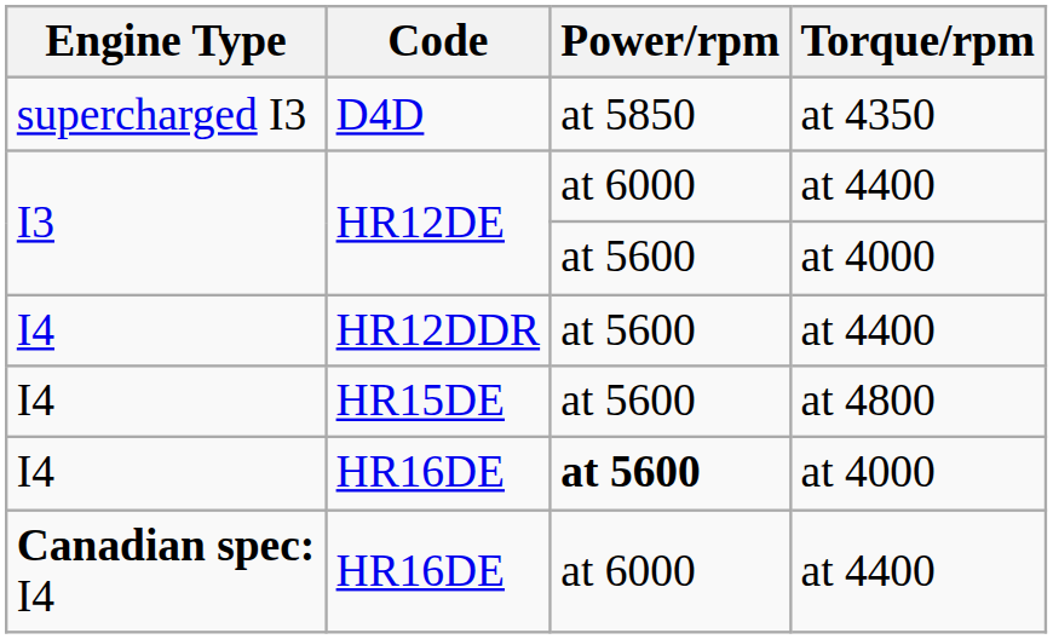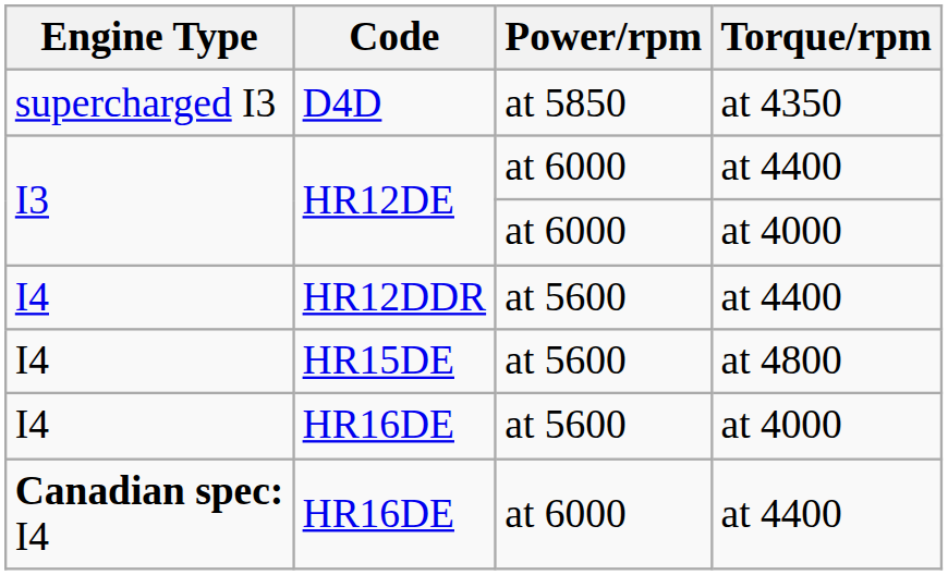 <table class="wikitable">
 <tr>
 <th>Engine Type</th>
 <th>Code</th>
 <th>Power/rpm</th>
 <th>Torque/rpm</th>
 </tr>
 <tr>
 <td> <a href='#'>supercharged</a> I3</td>
 <td><a href='#'>D4D</a></td>
 <td> at 5850</td>
 <td> at 4350</td>
 </tr>
 <tr>
 <td rowspan=2> <a href='#'>I3</a></td>
 <td rowspan=2><a href='#'>HR12DE</a></td>
 <td> at 6000</td>
 <td> at 4400</td>
 </tr>
 <tr>
-<td> at 5600</td>
+<td> at 6000</td>
 <td> at 4000</td>
 </tr>
 <tr>
 <td> <a href='#'>I4</a></td>
 <td><a href='#'>HR12DDR</a></td>
 <td> at 5600</td>
 <td> at 4400</td>
 </tr>
 <tr>
 <td> I4</td>
 <td><a href='#'>HR15DE</a></td>
 <td> at 5600</td>
 <td> at 4800</td>
 </tr>
 <tr>
 <td> I4</td>
 <td><a href='#'>HR16DE</a></td>
-<td><strong> at 5600</strong></td>
+<td> at 5600</td>
 <td> at 4000</td>
 </tr>
 <tr>
 <td><strong>Canadian spec:</strong><br> I4</td>
 <td><a href='#'>HR16DE</a></td>
 <td> at 6000</td>
 <td> at 4400</td>
 </tr>
 </table>
